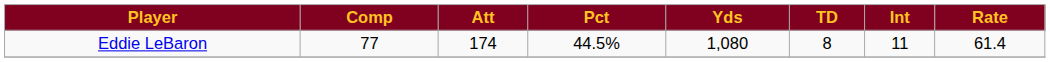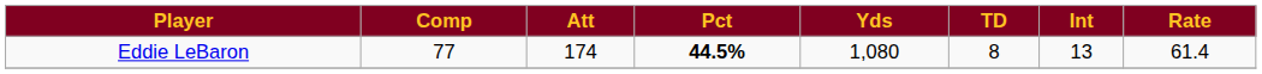 <table class="wikitable" width="80%">
 <tr align="center"  style="background:#800020;color:#ffc322;">
 <td><strong>Player</strong></td>
 <td><strong>Comp</strong></td>
 <td><strong>Att</strong></td>
 <td><strong>Pct</strong></td>
 <td><strong>Yds</strong></td>
 <td><strong>TD</strong></td>
 <td><strong> Int </strong></td>
 <td><strong> Rate </strong></td>
 </tr>
 <tr align="center" bgcolor="">
 <td><a href='#'>Eddie LeBaron</a></td>
 <td>77</td>
 <td>174</td>
-<td>44.5%</td>
+<td><strong>44.5%</strong></td>
 <td>1,080</td>
 <td>8</td>
-<td>11</td>
+<td>13</td>
 <td>61.4</td>
 </tr>
 <tr align="center" bgcolor="">
 </tr>
 </table>
